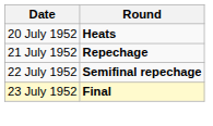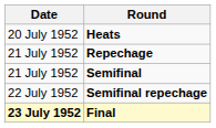 <table class="wikitable">
 <tr>
 <th>Date</th>
 <th>Round</th>
 </tr>
 <tr>
 <td>20 July 1952</td>
 <td><strong>Heats</strong></td>
 </tr>
 <tr>
 <td>21 July 1952</td>
 <td><strong>Repechage</strong></td>
 </tr>
 <tr>
+<td>21 July 1952</td>
+<td><strong>Semifinal</strong></td>
+</tr>
+<tr>
 <td>22 July 1952</td>
 <td><strong>Semifinal repechage</strong></td>
 </tr>
 <tr>
-<td style=background:lemonchiffon>23 July 1952</td>
+<td style=background:lemonchiffon><strong>23 July 1952</strong></td>
 <td style=background:lemonchiffon><strong>Final</strong></td>
 </tr>
 </table>
